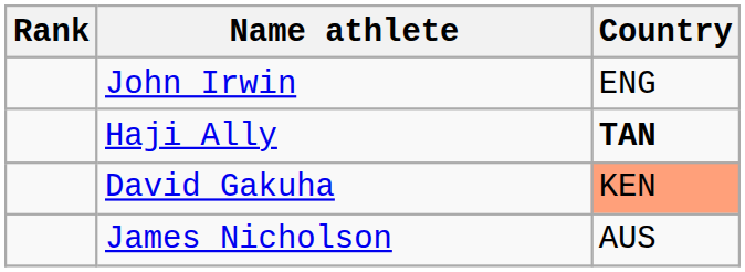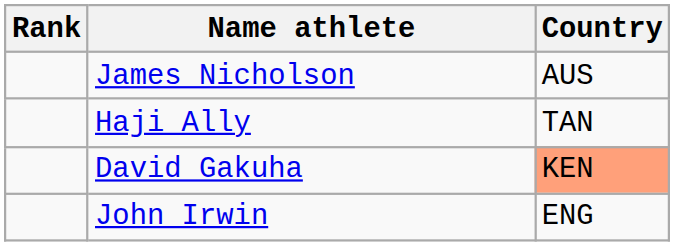 <table class="wikitable">
 <tr>
 <th>Rank</th>
 <th align="left" style="width: 15em">Name athlete</th>
 <th>Country</th>
 </tr>
 <tr>
 <td align="center"></td>
-<td><a href='#'>John Irwin</a></td>
-<td> ENG</td>
+<td><a href='#'>James Nicholson</a></td>
+<td> AUS</td>
 </tr>
 <tr>
 <td align="center"></td>
 <td><a href='#'>Haji Ally</a></td>
-<td><strong> TAN</strong></td>
+<td> TAN</td>
 </tr>
 <tr>
 <td align="center"></td>
 <td><a href='#'>David Gakuha</a></td>
 <td style="background: lightsalmon;"> KEN</td>
 </tr>
 <tr>
 <td align="center"></td>
-<td><a href='#'>James Nicholson</a></td>
-<td> AUS</td>
+<td><a href='#'>John Irwin</a></td>
+<td> ENG</td>
 </tr>
 </table>
